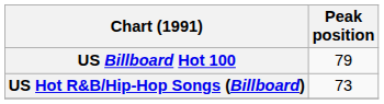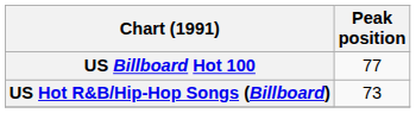 <table class="wikitable sortable plainrowheaders" style="text-align:center">
 <tr>
 <th scope="col">Chart (1991)</th>
 <th scope="col">Peak<br>position</th>
 </tr>
 <tr>
 <th scope="row">US <em><a href='#'>Billboard</a></em> <a href='#'>Hot 100</a></th>
-<td>79</td>
+<td>77</td>
 </tr>
 <tr>
 <th scope="row">US <a href='#'>Hot R&B/Hip-Hop Songs</a> (<em><a href='#'>Billboard</a></em>)</th>
 <td>73</td>
 </tr>
 <tr>
 </tr>
 </table>
